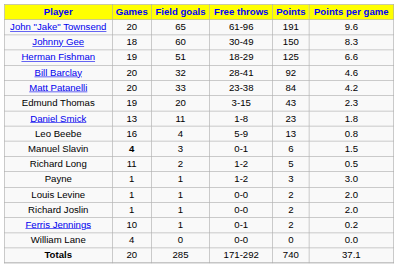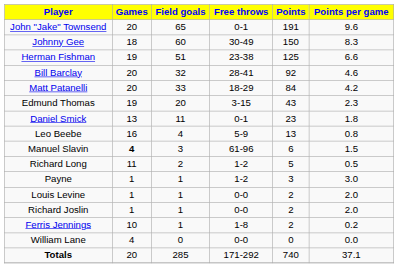 <table class="wikitable" width="650">
 <tr align="center"  style="background:yellow;color:blue;">
 <td><strong>Player</strong></td>
 <td><strong>Games</strong></td>
 <td><strong>Field goals</strong></td>
 <td><strong>Free throws</strong></td>
 <td><strong>Points</strong></td>
 <td><strong>Points per game</strong></td>
 </tr>
 <tr align="center" bgcolor="">
 <td><a href='#'>John "Jake" Townsend</a></td>
 <td>20</td>
 <td>65</td>
-<td>61-96</td>
+<td>0-1</td>
 <td>191</td>
 <td>9.6</td>
 </tr>
 <tr align="center" bgcolor="">
 <td><a href='#'>Johnny Gee</a></td>
 <td>18</td>
 <td>60</td>
 <td>30-49</td>
 <td>150</td>
 <td>8.3</td>
 </tr>
 <tr align="center" bgcolor="">
 <td><a href='#'>Herman Fishman</a></td>
 <td>19</td>
 <td>51</td>
-<td>18-29</td>
+<td>23-38</td>
 <td>125</td>
 <td>6.6</td>
 </tr>
 <tr align="center" bgcolor="">
 <td><a href='#'>Bill Barclay</a></td>
 <td>20</td>
 <td>32</td>
 <td>28-41</td>
 <td>92</td>
 <td>4.6</td>
 </tr>
 <tr align="center" bgcolor="">
 <td><a href='#'>Matt Patanelli</a></td>
 <td>20</td>
 <td>33</td>
-<td>23-38</td>
+<td>18-29</td>
 <td>84</td>
 <td>4.2</td>
 </tr>
 <tr align="center" bgcolor="">
 <td>Edmund Thomas</td>
 <td>19</td>
 <td>20</td>
 <td>3-15</td>
 <td>43</td>
 <td>2.3</td>
 </tr>
 <tr align="center" bgcolor="">
 <td><a href='#'>Daniel Smick</a></td>
 <td>13</td>
 <td>11</td>
-<td>1-8</td>
+<td>0-1</td>
 <td>23</td>
 <td>1.8</td>
 </tr>
 <tr align="center" bgcolor="">
 <td>Leo Beebe</td>
 <td>16</td>
 <td>4</td>
 <td>5-9</td>
 <td>13</td>
 <td>0.8</td>
 </tr>
 <tr align="center" bgcolor="">
 <td>Manuel Slavin</td>
 <td><strong>4</strong></td>
 <td>3</td>
-<td>0-1</td>
+<td>61-96</td>
 <td>6</td>
 <td>1.5</td>
 </tr>
 <tr align="center" bgcolor="">
 <td>Richard Long</td>
 <td>11</td>
 <td>2</td>
 <td>1-2</td>
 <td>5</td>
 <td>0.5</td>
 </tr>
 <tr align="center" bgcolor="">
 <td>Payne</td>
 <td>1</td>
 <td>1</td>
 <td>1-2</td>
 <td>3</td>
 <td>3.0</td>
 </tr>
 <tr align="center" bgcolor="">
 <td>Louis Levine</td>
 <td>1</td>
 <td>1</td>
 <td>0-0</td>
 <td>2</td>
 <td>2.0</td>
 </tr>
 <tr align="center" bgcolor="">
 <td>Richard Joslin</td>
 <td>1</td>
 <td>1</td>
 <td>0-0</td>
 <td>2</td>
 <td>2.0</td>
 </tr>
 <tr align="center" bgcolor="">
 <td><a href='#'>Ferris Jennings</a></td>
 <td>10</td>
 <td>1</td>
-<td>0-1</td>
+<td>1-8</td>
 <td>2</td>
 <td>0.2</td>
 </tr>
 <tr align="center" bgcolor="">
 <td>William Lane</td>
 <td>4</td>
 <td>0</td>
 <td>0-0</td>
 <td>0</td>
 <td>0.0</td>
 </tr>
 <tr align="center" bgcolor="">
 <td><strong>Totals</strong></td>
 <td>20</td>
 <td>285</td>
 <td>171-292</td>
 <td>740</td>
 <td>37.1</td>
 </tr>
 <tr align="center" bgcolor="">
 </tr>
 </table>
